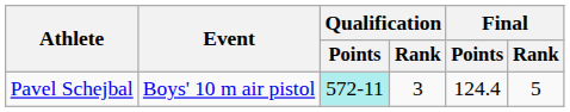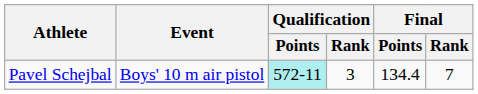 <table class="wikitable" style="text-align:center; font-size:90%">
 <tr>
 <th rowspan="2">Athlete</th>
 <th rowspan="2">Event</th>
 <th colspan="2">Qualification</th>
 <th colspan="2">Final</th>
 </tr>
 <tr style="font-size:95%">
 <th>Points</th>
 <th>Rank</th>
 <th>Points</th>
 <th>Rank</th>
 </tr>
 <tr>
 <td align=left><a href='#'>Pavel Schejbal</a></td>
 <td align=left><a href='#'>Boys' 10 m air pistol</a></td>
 <td style="background: paleturquoise;">572-11</td>
 <td>3</td>
-<td>124.4</td>
-<td>5</td>
+<td>134.4</td>
+<td>7</td>
 </tr>
 </table>
